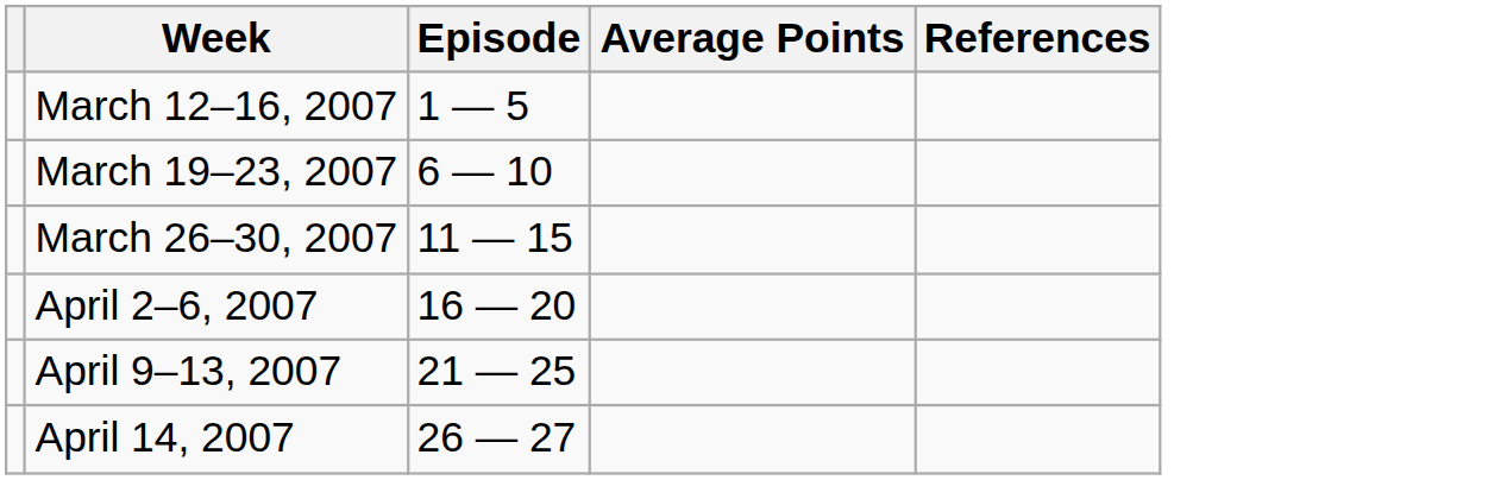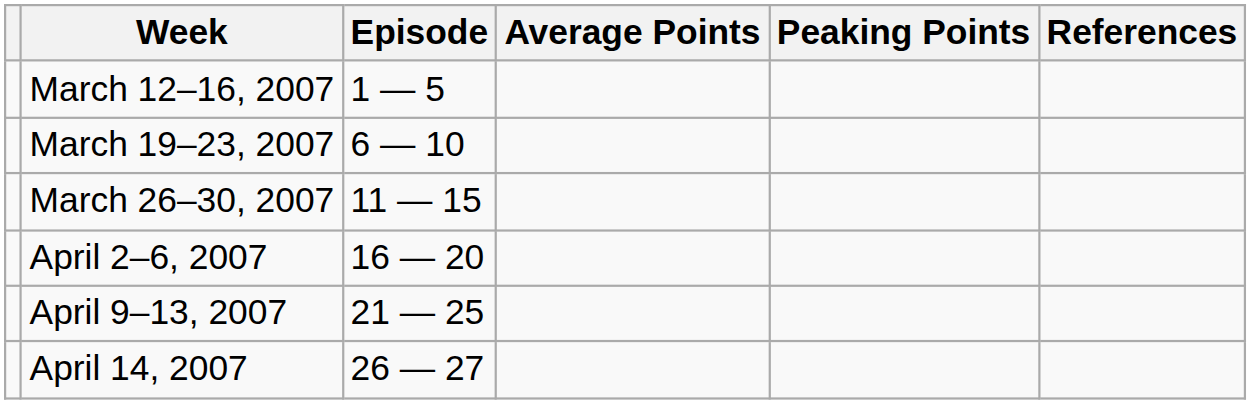 <table class="wikitable">
 <tr>
 <th></th>
 <th>Week</th>
 <th>Episode</th>
 <th>Average Points</th>
+<th>Peaking Points</th>
 <th>References</th>
 </tr>
 <tr>
 <td></td>
 <td>March 12–16, 2007</td>
 <td>1 — 5</td>
+<td></td>
 <td></td>
 <td></td>
 </tr>
 <tr>
 <td></td>
 <td>March 19–23, 2007</td>
 <td>6 — 10</td>
 <td></td>
 <td></td>
+<td></td>
 </tr>
 <tr>
 <td></td>
 <td>March 26–30, 2007</td>
 <td>11 — 15</td>
+<td></td>
 <td></td>
 <td></td>
 </tr>
 <tr>
 <td></td>
 <td>April 2–6, 2007</td>
 <td>16 — 20</td>
 <td></td>
 <td></td>
+<td></td>
 </tr>
 <tr>
 <td></td>
 <td>April 9–13, 2007</td>
 <td>21 — 25</td>
+<td></td>
 <td></td>
 <td></td>
 </tr>
 <tr>
 <td></td>
 <td>April 14, 2007</td>
 <td>26 — 27</td>
 <td></td>
 <td></td>
+<td></td>
 </tr>
 </table>
